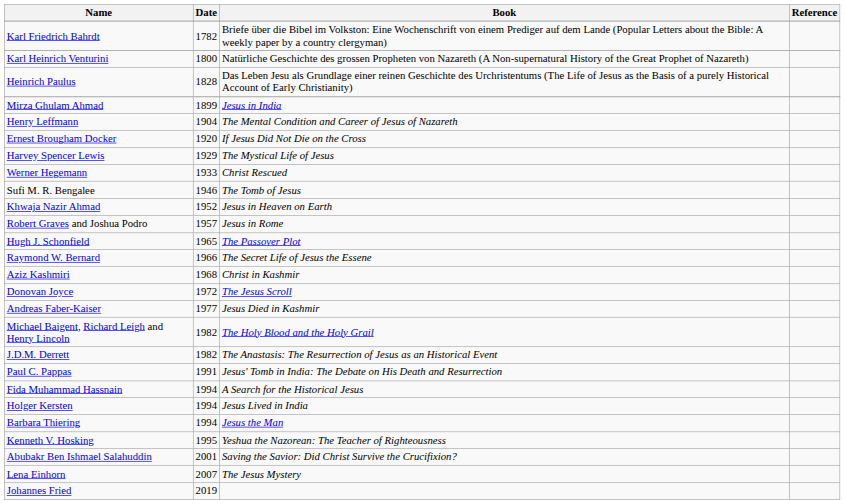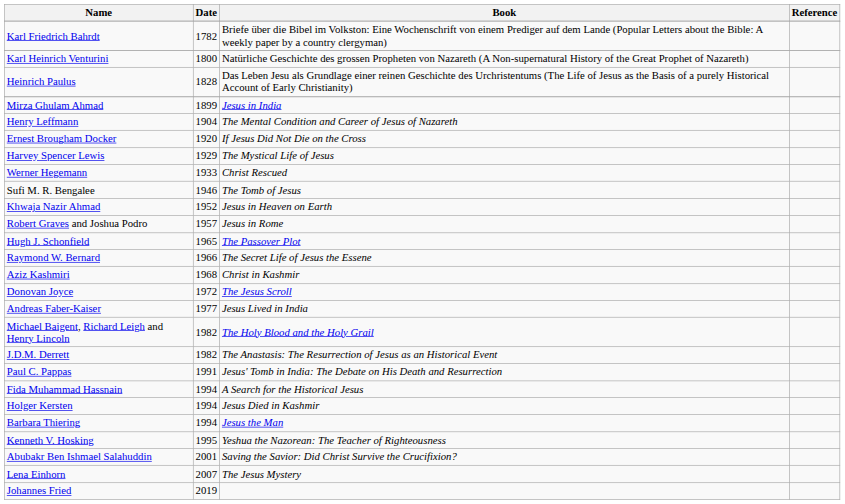 <table class="wikitable">
 <tr>
 <th scope="col">Name</th>
 <th scope="col">Date</th>
 <th scope="col">Book</th>
 <th scope="col">Reference</th>
 </tr>
 <tr>
 </tr>
 <tr>
 <td><a href='#'>Karl Friedrich Bahrdt</a></td>
 <td>1782</td>
 <td>Briefe über die Bibel im Volkston: Eine Wochenschrift von einem Prediger auf dem Lande (Popular Letters about the Bible: A weekly paper by a country clergyman)</td>
 <td></td>
 </tr>
 <tr>
 </tr>
 <tr>
 <td><a href='#'>Karl Heinrich Venturini</a></td>
 <td>1800</td>
 <td>Natürliche Geschichte des grossen Propheten von Nazareth (A Non-supernatural History of the Great Prophet of Nazareth)</td>
 <td></td>
 </tr>
 <tr>
 <td><a href='#'>Heinrich Paulus</a></td>
 <td>1828</td>
 <td>Das Leben Jesu als Grundlage einer reinen Geschichte des Urchristentums (The Life of Jesus as the Basis of a purely Historical Account of Early Christianity)</td>
 <td></td>
 </tr>
 <tr>
 </tr>
 <tr>
 <td><a href='#'>Mirza Ghulam Ahmad</a></td>
 <td>1899</td>
 <td><em><a href='#'>Jesus in India</a></em></td>
 <td></td>
 </tr>
 <tr>
 <td><a href='#'>Henry Leffmann</a></td>
 <td>1904</td>
 <td><em>The Mental Condition and Career of Jesus of Nazareth</em></td>
 <td></td>
 </tr>
 <tr>
 <td><a href='#'>Ernest Brougham Docker</a></td>
 <td>1920</td>
 <td><em>If Jesus Did Not Die on the Cross</em></td>
 <td></td>
 </tr>
 <tr>
 <td><a href='#'>Harvey Spencer Lewis</a></td>
 <td>1929</td>
 <td><em>The Mystical Life of Jesus</em></td>
 <td></td>
 </tr>
 <tr>
 <td><a href='#'>Werner Hegemann</a></td>
 <td>1933</td>
 <td><em>Christ Rescued</em></td>
 <td></td>
 </tr>
 <tr>
 <td>Sufi M. R. Bengalee</td>
 <td>1946</td>
 <td><em>The Tomb of Jesus</em></td>
 <td></td>
 </tr>
 <tr>
 <td><a href='#'>Khwaja Nazir Ahmad</a></td>
 <td>1952</td>
 <td><em>Jesus in Heaven on Earth</em></td>
 <td></td>
 </tr>
 <tr>
 <td><a href='#'>Robert Graves</a> and Joshua Podro</td>
 <td>1957</td>
 <td><em>Jesus in Rome</em></td>
 <td></td>
 </tr>
 <tr>
 <td><a href='#'>Hugh J. Schonfield</a></td>
 <td>1965</td>
 <td><em><a href='#'>The Passover Plot</a></em></td>
 <td></td>
 </tr>
 <tr>
 <td><a href='#'>Raymond W. Bernard</a></td>
 <td>1966</td>
 <td><em>The Secret Life of Jesus the Essene</em></td>
 <td></td>
 </tr>
 <tr>
 <td><a href='#'>Aziz Kashmiri</a></td>
 <td>1968</td>
 <td><em>Christ in Kashmir</em></td>
 <td></td>
 </tr>
 <tr>
 <td><a href='#'>Donovan Joyce</a></td>
 <td>1972</td>
 <td><em><a href='#'>The Jesus Scroll</a></em></td>
 <td></td>
 </tr>
 <tr>
 <td><a href='#'>Andreas Faber-Kaiser</a></td>
 <td>1977</td>
-<td><em>Jesus Died in Kashmir</em></td>
+<td><em>Jesus Lived in India</em></td>
 <td></td>
 </tr>
 <tr>
 <td><a href='#'>Michael Baigent</a>, <a href='#'>Richard Leigh</a> and <a href='#'>Henry Lincoln</a></td>
 <td>1982</td>
 <td><em><a href='#'>The Holy Blood and the Holy Grail</a></em></td>
 <td></td>
 </tr>
 <tr>
 <td><a href='#'>J.D.M. Derrett</a></td>
 <td>1982</td>
 <td><em>The Anastasis: The Resurrection of Jesus as an Historical Event</em></td>
 <td></td>
 </tr>
 <tr>
 <td><a href='#'>Paul C. Pappas</a></td>
 <td>1991</td>
 <td><em>Jesus' Tomb in India: The Debate on His Death and Resurrection</em></td>
 <td></td>
 </tr>
 <tr>
 <td><a href='#'>Fida Muhammad Hassnain</a></td>
 <td>1994</td>
 <td><em>A Search for the Historical Jesus</em></td>
 <td></td>
 </tr>
 <tr>
 <td><a href='#'>Holger Kersten</a></td>
 <td>1994</td>
-<td><em>Jesus Lived in India</em></td>
+<td><em>Jesus Died in Kashmir</em></td>
 <td></td>
 </tr>
 <tr>
 <td><a href='#'>Barbara Thiering</a></td>
 <td>1994</td>
 <td><em><a href='#'>Jesus the Man</a></em></td>
 <td></td>
 </tr>
 <tr>
 <td><a href='#'>Kenneth V. Hosking</a></td>
 <td>1995</td>
 <td><em>Yeshua the Nazorean: The Teacher of Righteousness</em></td>
 <td></td>
 </tr>
 <tr>
 <td><a href='#'>Abubakr Ben Ishmael Salahuddin</a></td>
 <td>2001</td>
 <td><em>Saving the Savior: Did Christ Survive the Crucifixion?</em></td>
 <td></td>
 </tr>
 <tr>
 <td><a href='#'>Lena Einhorn</a></td>
 <td>2007</td>
 <td><em>The Jesus Mystery</em></td>
 <td></td>
 </tr>
 <tr>
 <td><a href='#'>Johannes Fried</a></td>
 <td>2019</td>
 <td></td>
 <td></td>
 </tr>
 </table>
